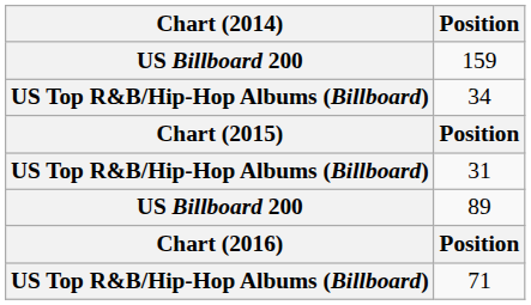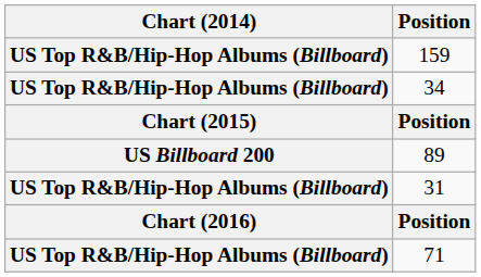 <table class="wikitable plainrowheaders" style="text-align:center">
 <tr>
 <th scope="col">Chart (2014)</th>
 <th scope="col">Position</th>
 </tr>
 <tr>
-<th scope="row">US <em>Billboard</em> 200</th>
+<th scope="row">US Top R&B/Hip-Hop Albums (<em>Billboard</em>)</th>
 <td>159</td>
 </tr>
 <tr>
 <th scope="row">US Top R&B/Hip-Hop Albums (<em>Billboard</em>)</th>
 <td>34</td>
 </tr>
 <tr>
 <th scope="col">Chart (2015)</th>
 <th scope="col">Position</th>
 </tr>
 <tr>
+<th scope="row">US <em>Billboard</em> 200</th>
+<td>89</td>
+</tr>
+<tr>
 <th scope="row">US Top R&B/Hip-Hop Albums (<em>Billboard</em>)</th>
 <td>31</td>
-</tr>
-<tr>
-<th scope="row">US <em>Billboard</em> 200</th>
-<td>89</td>
 </tr>
 <tr>
 <th scope="col">Chart (2016)</th>
 <th scope="col">Position</th>
 </tr>
 <tr>
 <th scope="row">US Top R&B/Hip-Hop Albums (<em>Billboard</em>)</th>
 <td>71</td>
 </tr>
 </table>
